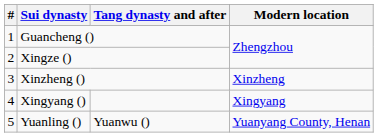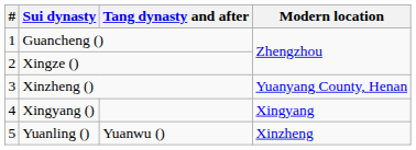 <table class="wikitable">
 <tr>
 <th>#</th>
 <th><a href='#'>Sui dynasty</a></th>
 <th><a href='#'>Tang dynasty</a> and after</th>
 <th>Modern location</th>
 </tr>
 <tr>
 <td>1</td>
 <td colspan=2>Guancheng ()</td>
 <td rowspan=2><a href='#'>Zhengzhou</a></td>
 </tr>
 <tr>
 <td>2</td>
 <td colspan=2>Xingze ()</td>
 </tr>
 <tr>
 <td>3</td>
 <td colspan=2>Xinzheng ()</td>
-<td><a href='#'>Xinzheng</a></td>
+<td><a href='#'>Yuanyang County, Henan</a></td>
 </tr>
 <tr>
 <td>4</td>
 <td>Xingyang ()</td>
 <td></td>
 <td><a href='#'>Xingyang</a></td>
 </tr>
 <tr>
 <td>5</td>
 <td>Yuanling ()</td>
 <td>Yuanwu ()</td>
-<td><a href='#'>Yuanyang County, Henan</a></td>
+<td><a href='#'>Xinzheng</a></td>
 </tr>
 </table>
